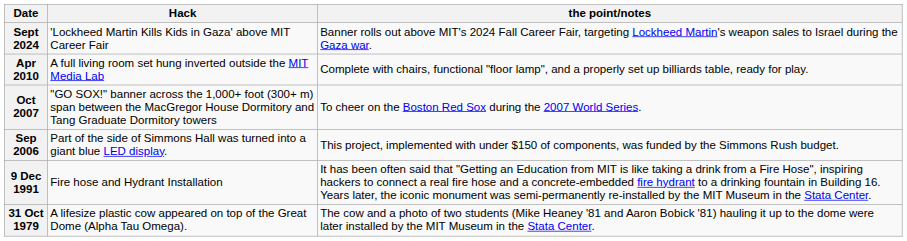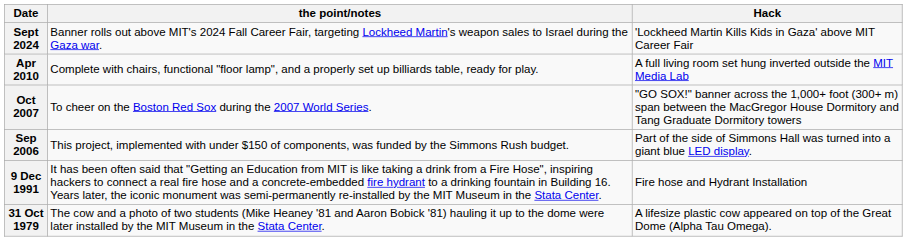 <table class="wikitable mw-collapsible">
 <tr>
 <th>Date</th>
+<th>the point/notes</th>
 <th>Hack</th>
-<th>the point/notes</th>
 </tr>
 <tr>
 <th>Sept 2024</th>
+<td>Banner rolls out above MIT's 2024 Fall Career Fair, targeting <a href='#'>Lockheed Martin</a>'s weapon sales to Israel during the <a href='#'>Gaza war</a>.</td>
 <td>'Lockheed Martin Kills Kids in Gaza' above MIT Career Fair</td>
-<td>Banner rolls out above MIT's 2024 Fall Career Fair, targeting <a href='#'>Lockheed Martin</a>'s weapon sales to Israel during the <a href='#'>Gaza war</a>.</td>
 </tr>
 <tr>
 <th>Apr 2010</th>
+<td>Complete with chairs, functional "floor lamp", and a properly set up billiards table, ready for play.</td>
 <td>A full living room set hung inverted outside the <a href='#'>MIT Media Lab</a></td>
-<td>Complete with chairs, functional "floor lamp", and a properly set up billiards table, ready for play.</td>
 </tr>
 <tr>
 <th>Oct 2007</th>
+<td>To cheer on the <a href='#'>Boston Red Sox</a> during the <a href='#'>2007 World Series</a>.</td>
 <td>"GO SOX!" banner across the 1,000+ foot (300+ m) span between the MacGregor House Dormitory and Tang Graduate Dormitory towers</td>
-<td>To cheer on the <a href='#'>Boston Red Sox</a> during the <a href='#'>2007 World Series</a>.</td>
 </tr>
 <tr>
 <th>Sep 2006</th>
+<td>This project, implemented with under $150 of components, was funded by the Simmons Rush budget.</td>
 <td>Part of the side of Simmons Hall was turned into a giant blue <a href='#'>LED display</a>.</td>
-<td>This project, implemented with under $150 of components, was funded by the Simmons Rush budget.</td>
 </tr>
 <tr>
 <th>9 Dec 1991</th>
+<td>It has been often said that "Getting an Education from MIT is like taking a drink from a Fire Hose", inspiring hackers to connect a real fire hose and a concrete-embedded <a href='#'>fire hydrant</a> to a drinking fountain in Building 16. Years later, the iconic monument was semi-permanently re-installed by the MIT Museum in the <a href='#'>Stata Center</a>.</td>
 <td>Fire hose and Hydrant Installation</td>
-<td>It has been often said that "Getting an Education from MIT is like taking a drink from a Fire Hose", inspiring hackers to connect a real fire hose and a concrete-embedded <a href='#'>fire hydrant</a> to a drinking fountain in Building 16. Years later, the iconic monument was semi-permanently re-installed by the MIT Museum in the <a href='#'>Stata Center</a>.</td>
 </tr>
 <tr>
 <th>31 Oct 1979</th>
+<td>The cow and a photo of two students (Mike Heaney '81 and Aaron Bobick '81) hauling it up to the dome were later installed by the MIT Museum in the <a href='#'>Stata Center</a>.</td>
 <td>A lifesize plastic cow appeared on top of the Great Dome (Alpha Tau Omega).</td>
-<td>The cow and a photo of two students (Mike Heaney '81 and Aaron Bobick '81) hauling it up to the dome were later installed by the MIT Museum in the <a href='#'>Stata Center</a>.</td>
 </tr>
 </table>
